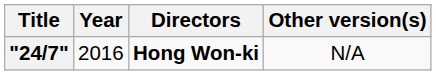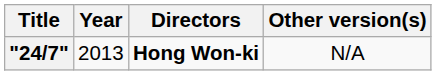 <table class="wikitable plainrowheaders" style="text-align:center;">
 <tr>
 <th scope="col">Title</th>
 <th scope="col">Year</th>
 <th scope="col">Directors</th>
 <th scope="col">Other version(s)</th>
 </tr>
 <tr>
 <th scope="row">"24/7"</th>
-<td>2016</td>
+<td>2013</td>
 <td><strong>Hong Won-ki</strong></td>
 <td>N/A</td>
 </tr>
 </table>
